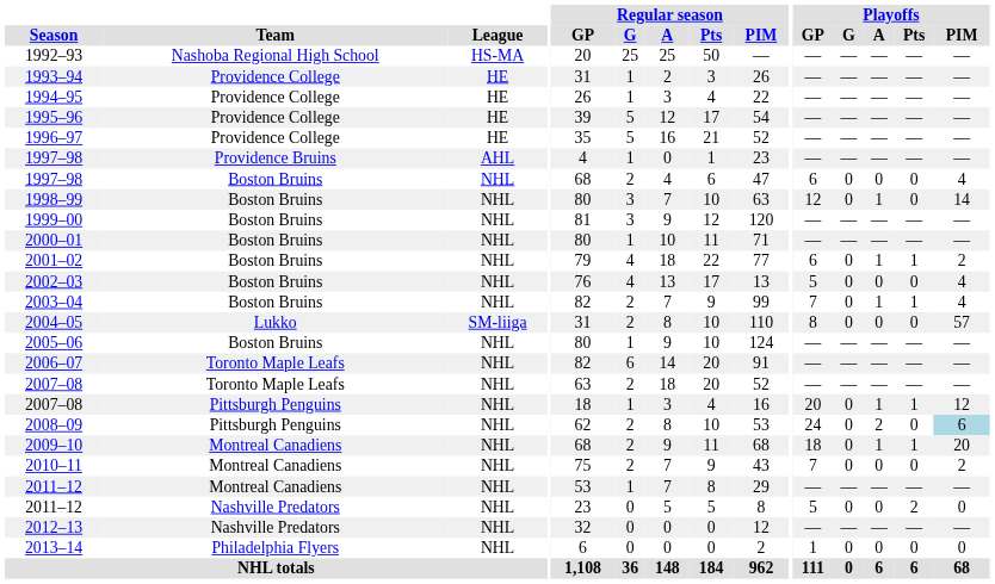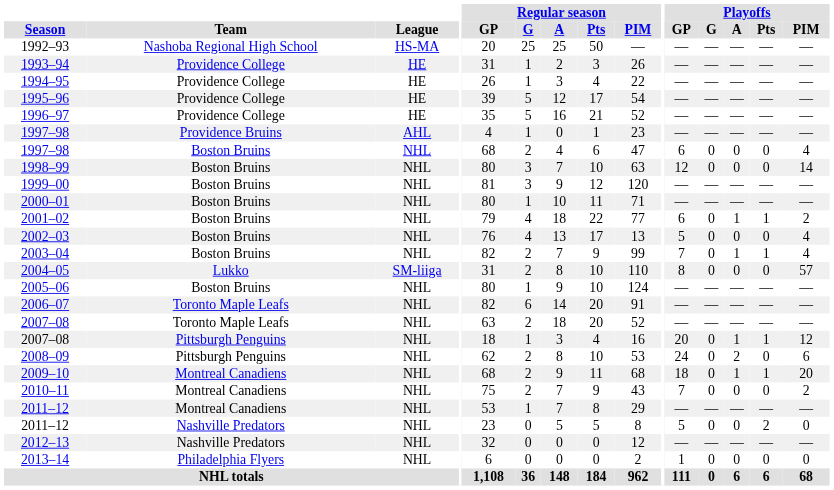 <table border="0" cellpadding="1" cellspacing="0" style="text-align:center; width:60em">
 <tr bgcolor="#e0e0e0">
 <th colspan="3" bgcolor="#ffffff"></th>
 <th rowspan="100" bgcolor="#ffffff"></th>
 <th colspan="5"><a href='#'>Regular season</a></th>
 <th rowspan="100" bgcolor="#ffffff"></th>
 <th colspan="5"><a href='#'>Playoffs</a></th>
 </tr>
 <tr bgcolor="#e0e0e0">
 <th><a href='#'>Season</a></th>
 <th>Team</th>
 <th>League</th>
 <th>GP</th>
 <th><a href='#'>G</a></th>
 <th><a href='#'>A</a></th>
 <th><a href='#'>Pts</a></th>
 <th><a href='#'>PIM</a></th>
 <th>GP</th>
 <th>G</th>
 <th>A</th>
 <th>Pts</th>
 <th>PIM</th>
 </tr>
 <tr>
 <td>1992–93</td>
 <td><a href='#'>Nashoba Regional High School</a></td>
 <td><a href='#'>HS-MA</a></td>
 <td>20</td>
 <td>25</td>
 <td>25</td>
 <td>50</td>
 <td>—</td>
 <td>—</td>
 <td>—</td>
 <td>—</td>
 <td>—</td>
 <td>—</td>
 </tr>
 <tr bgcolor="#f0f0f0">
 <td><a href='#'>1993–94</a></td>
 <td><a href='#'>Providence College</a></td>
 <td><a href='#'>HE</a></td>
 <td>31</td>
 <td>1</td>
 <td>2</td>
 <td>3</td>
 <td>26</td>
 <td>—</td>
 <td>—</td>
 <td>—</td>
 <td>—</td>
 <td>—</td>
 </tr>
 <tr>
 <td><a href='#'>1994–95</a></td>
 <td>Providence College</td>
 <td>HE</td>
 <td>26</td>
 <td>1</td>
 <td>3</td>
 <td>4</td>
 <td>22</td>
 <td>—</td>
 <td>—</td>
 <td>—</td>
 <td>—</td>
 <td>—</td>
 </tr>
 <tr bgcolor="#f0f0f0">
 <td><a href='#'>1995–96</a></td>
 <td>Providence College</td>
 <td>HE</td>
 <td>39</td>
 <td>5</td>
 <td>12</td>
 <td>17</td>
 <td>54</td>
 <td>—</td>
 <td>—</td>
 <td>—</td>
 <td>—</td>
 <td>—</td>
 </tr>
 <tr>
 <td><a href='#'>1996–97</a></td>
 <td>Providence College</td>
 <td>HE</td>
 <td>35</td>
 <td>5</td>
 <td>16</td>
 <td>21</td>
 <td>52</td>
 <td>—</td>
 <td>—</td>
 <td>—</td>
 <td>—</td>
 <td>—</td>
 </tr>
 <tr bgcolor="#f0f0f0">
 <td><a href='#'>1997–98</a></td>
 <td><a href='#'>Providence Bruins</a></td>
 <td><a href='#'>AHL</a></td>
 <td>4</td>
 <td>1</td>
 <td>0</td>
 <td>1</td>
 <td>23</td>
 <td>—</td>
 <td>—</td>
 <td>—</td>
 <td>—</td>
 <td>—</td>
 </tr>
 <tr>
 <td><a href='#'>1997–98</a></td>
 <td><a href='#'>Boston Bruins</a></td>
 <td><a href='#'>NHL</a></td>
 <td>68</td>
 <td>2</td>
 <td>4</td>
 <td>6</td>
 <td>47</td>
 <td>6</td>
 <td>0</td>
 <td>0</td>
 <td>0</td>
 <td>4</td>
 </tr>
 <tr bgcolor="#f0f0f0">
 <td><a href='#'>1998–99</a></td>
 <td>Boston Bruins</td>
 <td>NHL</td>
 <td>80</td>
 <td>3</td>
 <td>7</td>
 <td>10</td>
 <td>63</td>
 <td>12</td>
 <td>0</td>
-<td>1</td>
+<td>0</td>
 <td>0</td>
 <td>14</td>
 </tr>
 <tr>
 <td><a href='#'>1999–00</a></td>
 <td>Boston Bruins</td>
 <td>NHL</td>
 <td>81</td>
 <td>3</td>
 <td>9</td>
 <td>12</td>
 <td>120</td>
 <td>—</td>
 <td>—</td>
 <td>—</td>
 <td>—</td>
 <td>—</td>
 </tr>
 <tr bgcolor="#f0f0f0">
 <td><a href='#'>2000–01</a></td>
 <td>Boston Bruins</td>
 <td>NHL</td>
 <td>80</td>
 <td>1</td>
 <td>10</td>
 <td>11</td>
 <td>71</td>
 <td>—</td>
 <td>—</td>
 <td>—</td>
 <td>—</td>
 <td>—</td>
 </tr>
 <tr>
 <td><a href='#'>2001–02</a></td>
 <td>Boston Bruins</td>
 <td>NHL</td>
 <td>79</td>
 <td>4</td>
 <td>18</td>
 <td>22</td>
 <td>77</td>
 <td>6</td>
 <td>0</td>
 <td>1</td>
 <td>1</td>
 <td>2</td>
 </tr>
 <tr bgcolor="#f0f0f0">
 <td><a href='#'>2002–03</a></td>
 <td>Boston Bruins</td>
 <td>NHL</td>
 <td>76</td>
 <td>4</td>
 <td>13</td>
 <td>17</td>
 <td>13</td>
 <td>5</td>
 <td>0</td>
 <td>0</td>
 <td>0</td>
 <td>4</td>
 </tr>
 <tr>
 <td><a href='#'>2003–04</a></td>
 <td>Boston Bruins</td>
 <td>NHL</td>
 <td>82</td>
 <td>2</td>
 <td>7</td>
 <td>9</td>
 <td>99</td>
 <td>7</td>
 <td>0</td>
 <td>1</td>
 <td>1</td>
 <td>4</td>
 </tr>
 <tr bgcolor="#f0f0f0">
 <td><a href='#'>2004–05</a></td>
 <td><a href='#'>Lukko</a></td>
 <td><a href='#'>SM-liiga</a></td>
 <td>31</td>
 <td>2</td>
 <td>8</td>
 <td>10</td>
 <td>110</td>
 <td>8</td>
 <td>0</td>
 <td>0</td>
 <td>0</td>
 <td>57</td>
 </tr>
 <tr>
 <td><a href='#'>2005–06</a></td>
 <td>Boston Bruins</td>
 <td>NHL</td>
 <td>80</td>
 <td>1</td>
 <td>9</td>
 <td>10</td>
 <td>124</td>
 <td>—</td>
 <td>—</td>
 <td>—</td>
 <td>—</td>
 <td>—</td>
 </tr>
 <tr bgcolor="#f0f0f0">
 <td><a href='#'>2006–07</a></td>
 <td><a href='#'>Toronto Maple Leafs</a></td>
 <td>NHL</td>
 <td>82</td>
 <td>6</td>
 <td>14</td>
 <td>20</td>
 <td>91</td>
 <td>—</td>
 <td>—</td>
 <td>—</td>
 <td>—</td>
 <td>—</td>
 </tr>
 <tr>
 <td><a href='#'>2007–08</a></td>
 <td>Toronto Maple Leafs</td>
 <td>NHL</td>
 <td>63</td>
 <td>2</td>
 <td>18</td>
 <td>20</td>
 <td>52</td>
 <td>—</td>
 <td>—</td>
 <td>—</td>
 <td>—</td>
 <td>—</td>
 </tr>
 <tr bgcolor="#f0f0f0">
 <td>2007–08</td>
 <td><a href='#'>Pittsburgh Penguins</a></td>
 <td>NHL</td>
 <td>18</td>
 <td>1</td>
 <td>3</td>
 <td>4</td>
 <td>16</td>
 <td>20</td>
 <td>0</td>
 <td>1</td>
 <td>1</td>
 <td>12</td>
 </tr>
 <tr>
 <td><a href='#'>2008–09</a></td>
 <td>Pittsburgh Penguins</td>
 <td>NHL</td>
 <td>62</td>
 <td>2</td>
 <td>8</td>
 <td>10</td>
 <td>53</td>
 <td>24</td>
 <td>0</td>
 <td>2</td>
 <td>0</td>
-<td style="background: lightblue;">6</td>
+<td>6</td>
 </tr>
 <tr bgcolor="#f0f0f0">
 <td><a href='#'>2009–10</a></td>
 <td><a href='#'>Montreal Canadiens</a></td>
 <td>NHL</td>
 <td>68</td>
 <td>2</td>
 <td>9</td>
 <td>11</td>
 <td>68</td>
 <td>18</td>
 <td>0</td>
 <td>1</td>
 <td>1</td>
 <td>20</td>
 </tr>
 <tr>
 <td><a href='#'>2010–11</a></td>
 <td>Montreal Canadiens</td>
 <td>NHL</td>
 <td>75</td>
 <td>2</td>
 <td>7</td>
 <td>9</td>
 <td>43</td>
 <td>7</td>
 <td>0</td>
 <td>0</td>
 <td>0</td>
 <td>2</td>
 </tr>
 <tr bgcolor="#f0f0f0">
 <td><a href='#'>2011–12</a></td>
 <td>Montreal Canadiens</td>
 <td>NHL</td>
 <td>53</td>
 <td>1</td>
 <td>7</td>
 <td>8</td>
 <td>29</td>
 <td>—</td>
 <td>—</td>
 <td>—</td>
 <td>—</td>
 <td>—</td>
 </tr>
 <tr>
 <td>2011–12</td>
 <td><a href='#'>Nashville Predators</a></td>
 <td>NHL</td>
 <td>23</td>
 <td>0</td>
 <td>5</td>
 <td>5</td>
 <td>8</td>
 <td>5</td>
 <td>0</td>
 <td>0</td>
 <td>2</td>
 <td>0</td>
 </tr>
 <tr bgcolor="#f0f0f0">
 <td><a href='#'>2012–13</a></td>
 <td>Nashville Predators</td>
 <td>NHL</td>
 <td>32</td>
 <td>0</td>
 <td>0</td>
 <td>0</td>
 <td>12</td>
 <td>—</td>
 <td>—</td>
 <td>—</td>
 <td>—</td>
 <td>—</td>
 </tr>
 <tr>
 <td><a href='#'>2013–14</a></td>
 <td><a href='#'>Philadelphia Flyers</a></td>
 <td>NHL</td>
 <td>6</td>
 <td>0</td>
 <td>0</td>
 <td>0</td>
 <td>2</td>
 <td>1</td>
 <td>0</td>
 <td>0</td>
 <td>0</td>
 <td>0</td>
 </tr>
 <tr bgcolor="#e0e0e0">
 <th colspan="3">NHL totals</th>
 <th>1,108</th>
 <th>36</th>
 <th>148</th>
 <th>184</th>
 <th>962</th>
 <th>111</th>
 <th>0</th>
 <th>6</th>
 <th>6</th>
 <th>68</th>
 </tr>
 </table>
